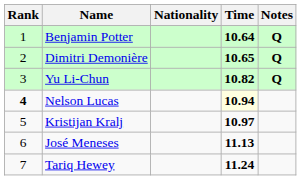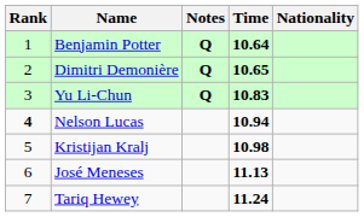 <table class="wikitable sortable" style="text-align:center">
 <tr>
 <th>Rank</th>
 <th>Name</th>
+<th>Notes</th>
+<th>Time</th>
 <th>Nationality</th>
-<th>Time</th>
-<th>Notes</th>
 </tr>
 <tr bgcolor=ccffcc>
 <td>1</td>
 <td align=left><a href='#'>Benjamin Potter</a></td>
+<td><strong>Q</strong></td>
+<td><strong>10.64</strong></td>
 <td align=left></td>
-<td><strong>10.64</strong></td>
-<td><strong>Q</strong></td>
 </tr>
 <tr bgcolor=ccffcc>
 <td>2</td>
 <td align=left><a href='#'>Dimitri Demonière</a></td>
+<td><strong>Q</strong></td>
+<td><strong>10.65</strong></td>
 <td align=left></td>
-<td><strong>10.65</strong></td>
-<td><strong>Q</strong></td>
 </tr>
 <tr bgcolor=ccffcc>
 <td>3</td>
 <td align=left><a href='#'>Yu Li-Chun</a></td>
+<td><strong>Q</strong></td>
+<td><strong>10.83</strong></td>
 <td align=left></td>
-<td><strong>10.82</strong></td>
-<td><strong>Q</strong></td>
 </tr>
 <tr>
 <td><strong>4</strong></td>
 <td align=left><a href='#'>Nelson Lucas</a></td>
+<td></td>
+<td><strong>10.94</strong></td>
 <td align=left></td>
-<td style="background: lightyellow;"><strong>10.94</strong></td>
-<td></td>
 </tr>
 <tr>
 <td>5</td>
 <td align=left><a href='#'>Kristijan Kralj</a></td>
+<td></td>
+<td><strong>10.98</strong></td>
 <td align=left></td>
-<td><strong>10.97</strong></td>
-<td></td>
 </tr>
 <tr>
 <td>6</td>
 <td align=left><a href='#'>José Meneses</a></td>
+<td></td>
+<td><strong>11.13</strong></td>
 <td align=left></td>
-<td><strong>11.13</strong></td>
-<td></td>
 </tr>
 <tr>
 <td>7</td>
 <td align=left><a href='#'>Tariq Hewey</a></td>
+<td></td>
+<td><strong>11.24</strong></td>
 <td align=left></td>
-<td><strong>11.24</strong></td>
-<td></td>
 </tr>
 </table>
